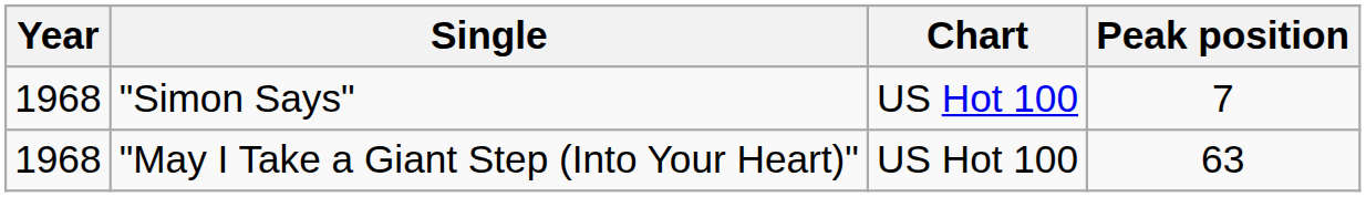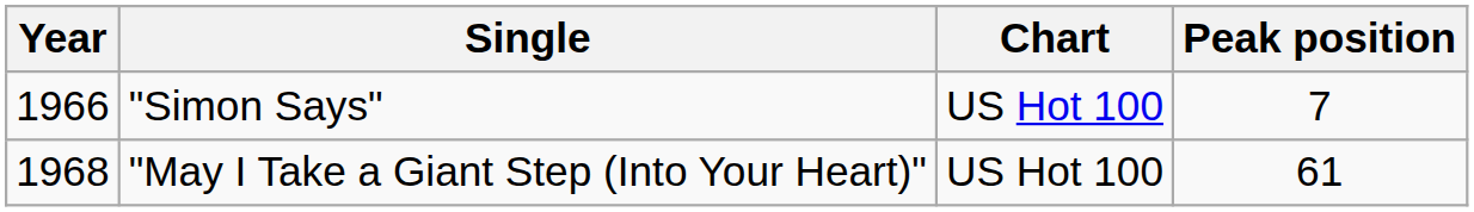 <table class="wikitable">
 <tr>
 <th>Year</th>
 <th>Single</th>
 <th>Chart</th>
 <th>Peak position</th>
 </tr>
 <tr>
-<td>1968</td>
+<td>1966</td>
 <td>"Simon Says"</td>
 <td>US <a href='#'>Hot 100</a></td>
 <td align="center">7</td>
 </tr>
 <tr>
 <td>1968</td>
 <td>"May I Take a Giant Step (Into Your Heart)"</td>
 <td>US Hot 100</td>
-<td align="center">63</td>
+<td align="center">61</td>
 </tr>
 </table>
